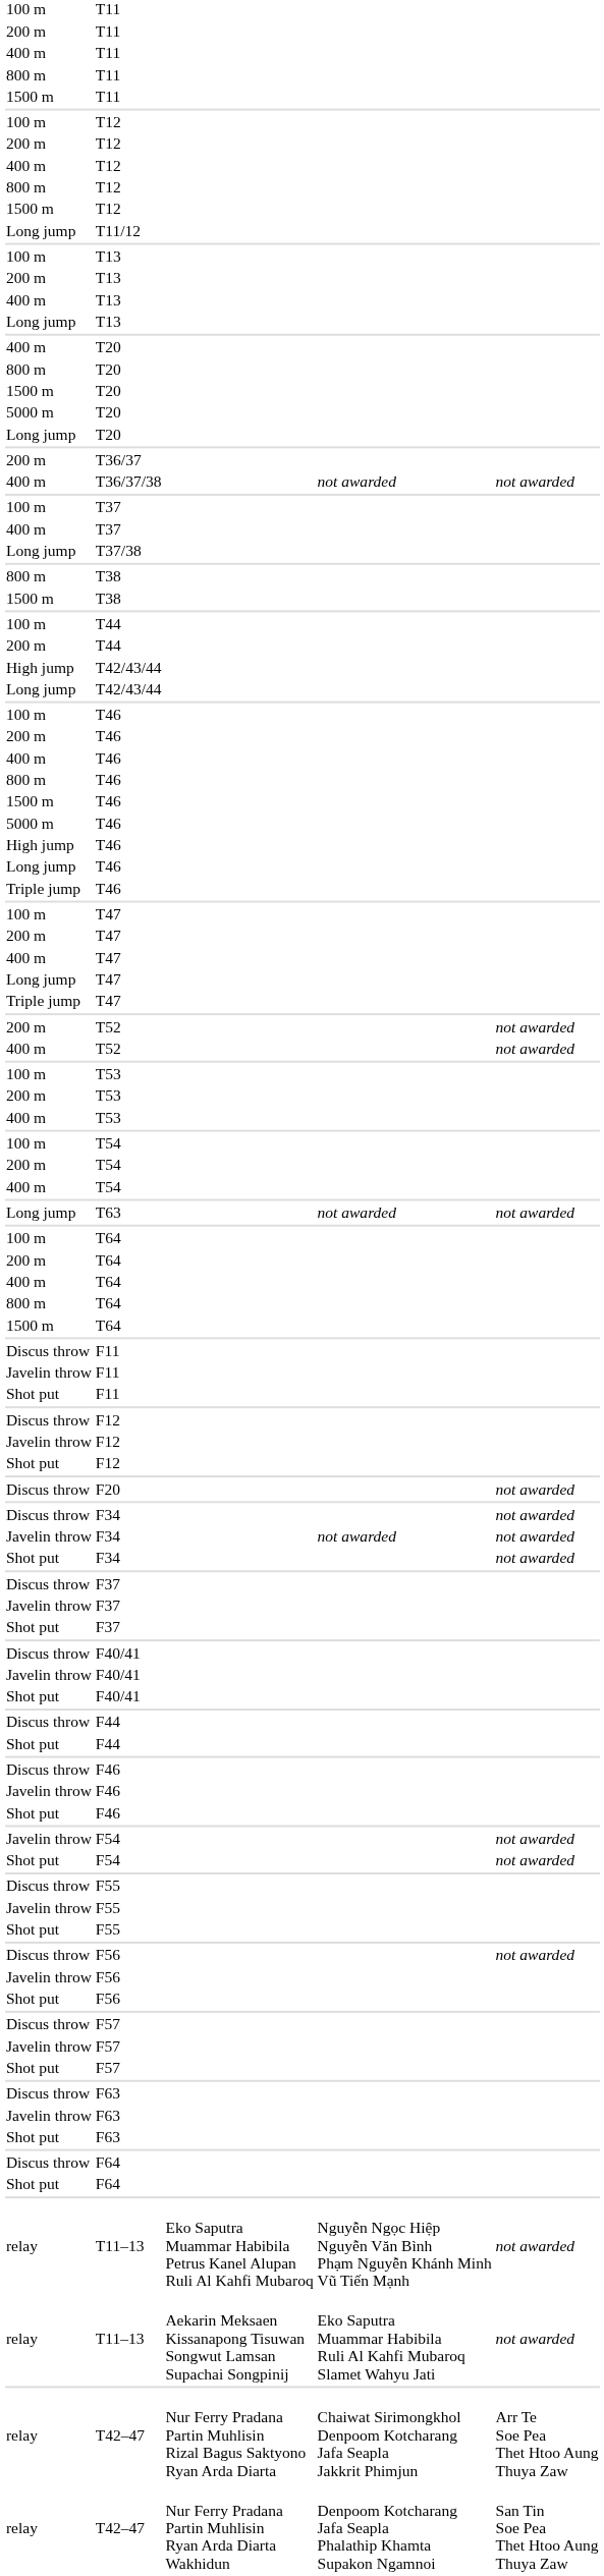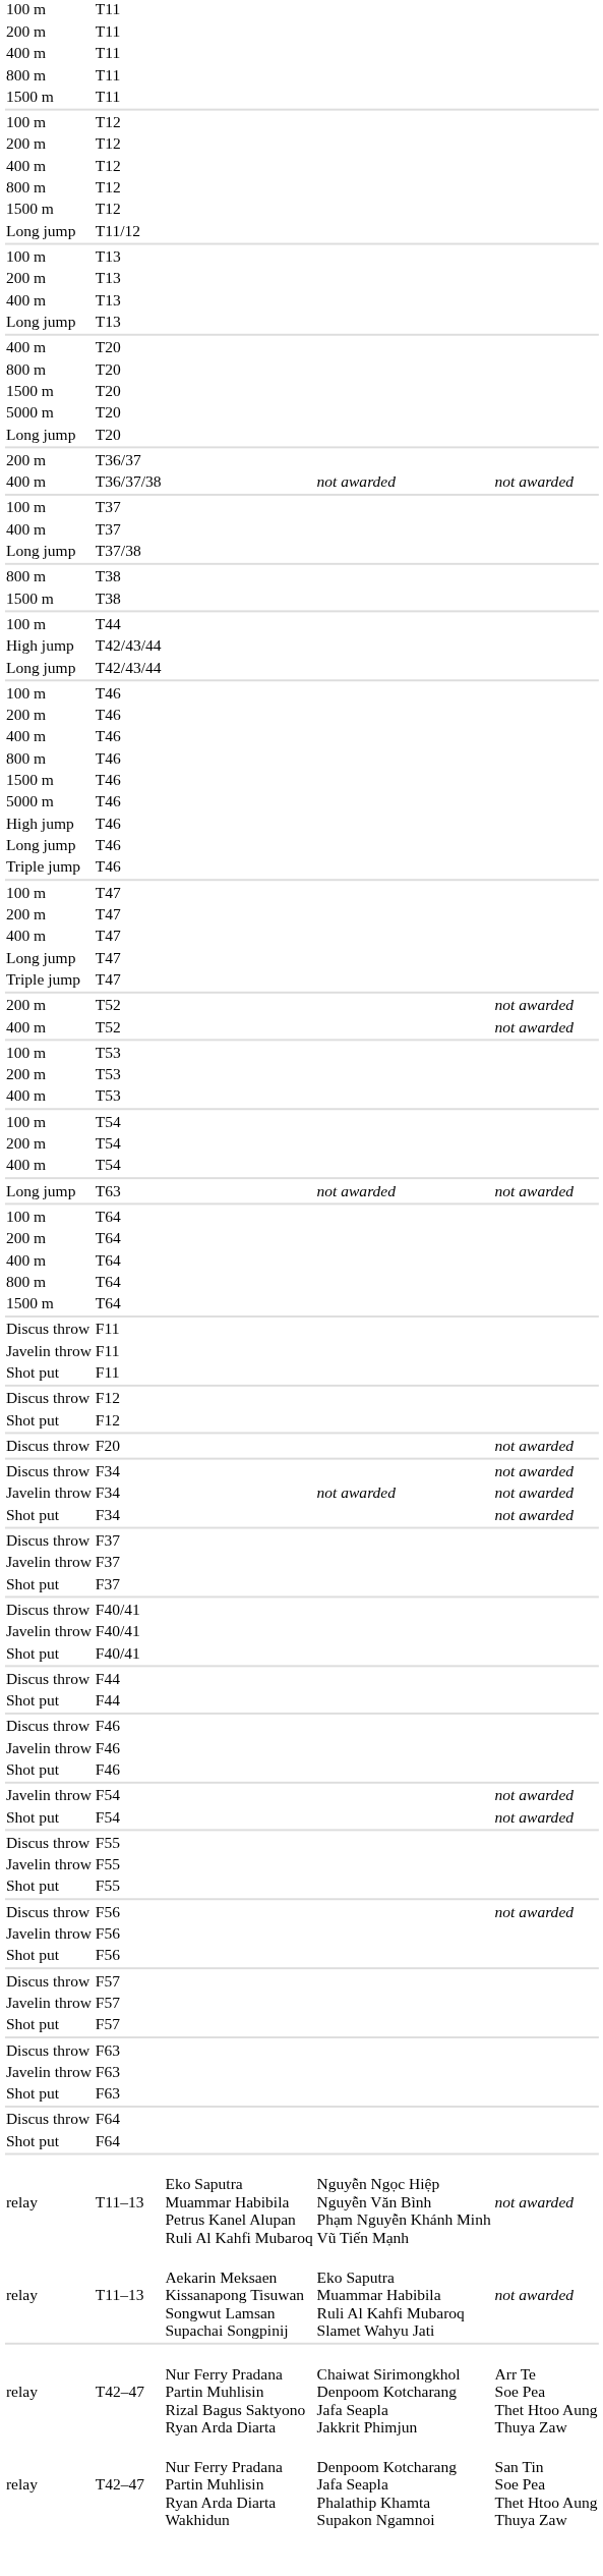 <table>
 <tr>
 <td>100 m</td>
 <td>T11</td>
 <td nowrap=true></td>
 <td nowrap=true></td>
 <td nowrap=true></td>
 </tr>
 <tr>
 <td>200 m</td>
 <td>T11</td>
 <td nowrap=true></td>
 <td nowrap=true></td>
 <td nowrap=true></td>
 </tr>
 <tr>
 <td>400 m</td>
 <td>T11</td>
 <td nowrap=true></td>
 <td nowrap=true></td>
 <td nowrap=true></td>
 </tr>
 <tr>
 <td>800 m</td>
 <td>T11</td>
 <td nowrap=true></td>
 <td nowrap=true></td>
 <td nowrap=true></td>
 </tr>
 <tr>
 <td>1500 m</td>
 <td>T11</td>
 <td nowrap=true></td>
 <td nowrap=true></td>
 <td nowrap=true></td>
 </tr>
 <tr>
 <td bgcolor=#dddddd colspan="5"></td>
 </tr>
 <tr>
 <td>100 m</td>
 <td>T12</td>
 <td nowrap=true></td>
 <td nowrap=true></td>
 <td nowrap=true></td>
 </tr>
 <tr>
 <td>200 m</td>
 <td>T12</td>
 <td nowrap=true></td>
 <td nowrap=true></td>
 <td nowrap=true></td>
 </tr>
 <tr>
 <td>400 m</td>
 <td>T12</td>
 <td nowrap=true></td>
 <td nowrap=true></td>
 <td nowrap=true></td>
 </tr>
 <tr>
 <td>800 m</td>
 <td>T12</td>
 <td nowrap=true></td>
 <td nowrap=true></td>
 <td nowrap=true></td>
 </tr>
 <tr>
 <td>1500 m</td>
 <td>T12</td>
 <td nowrap=true></td>
 <td nowrap=true></td>
 <td nowrap=true></td>
 </tr>
 <tr>
 <td>Long jump</td>
 <td>T11/12</td>
 <td nowrap=true></td>
 <td nowrap=true></td>
 <td nowrap=true></td>
 </tr>
 <tr>
 <td bgcolor=#dddddd colspan="5"></td>
 </tr>
 <tr>
 <td>100 m</td>
 <td>T13</td>
 <td nowrap=true></td>
 <td nowrap=true></td>
 <td nowrap=true></td>
 </tr>
 <tr>
 <td>200 m</td>
 <td>T13</td>
 <td nowrap=true></td>
 <td nowrap=true></td>
 <td nowrap=true></td>
 </tr>
 <tr>
 <td>400 m</td>
 <td>T13</td>
 <td nowrap=true></td>
 <td nowrap=true></td>
 <td nowrap=true></td>
 </tr>
 <tr>
 <td>Long jump</td>
 <td>T13</td>
 <td nowrap=true></td>
 <td nowrap=true></td>
 <td nowrap=true></td>
 </tr>
 <tr>
 <td bgcolor=#dddddd colspan="5"></td>
 </tr>
 <tr>
 <td>400 m</td>
 <td>T20</td>
 <td nowrap=true></td>
 <td nowrap=true></td>
 <td nowrap=true></td>
 </tr>
 <tr>
 <td>800 m</td>
 <td>T20</td>
 <td nowrap=true></td>
 <td nowrap=true></td>
 <td nowrap=true></td>
 </tr>
 <tr>
 <td>1500 m</td>
 <td>T20</td>
 <td nowrap=true></td>
 <td nowrap=true></td>
 <td nowrap=true></td>
 </tr>
 <tr>
 <td>5000 m</td>
 <td>T20</td>
 <td nowrap=true></td>
 <td nowrap=true></td>
 <td nowrap=true></td>
 </tr>
 <tr>
 <td>Long jump</td>
 <td>T20</td>
 <td nowrap=true></td>
 <td nowrap=true></td>
 <td nowrap=true></td>
 </tr>
 <tr>
 <td bgcolor=#dddddd colspan="5"></td>
 </tr>
 <tr>
 <td>200 m</td>
 <td>T36/37</td>
 <td nowrap=true></td>
 <td nowrap=true></td>
 <td nowrap=true></td>
 </tr>
 <tr>
 <td>400 m</td>
 <td>T36/37/38</td>
 <td nowrap=true></td>
 <td nowrap=true><em>not awarded</em></td>
 <td nowrap=true><em>not awarded</em></td>
 </tr>
 <tr>
 <td bgcolor=#dddddd colspan="5"></td>
 </tr>
 <tr>
 <td>100 m</td>
 <td>T37</td>
 <td nowrap=true></td>
 <td nowrap=true></td>
 <td nowrap=true></td>
 </tr>
 <tr>
 <td>400 m</td>
 <td>T37</td>
 <td nowrap=true></td>
 <td nowrap=true></td>
 <td nowrap=true></td>
 </tr>
 <tr>
 <td>Long jump</td>
 <td>T37/38</td>
 <td nowrap=true></td>
 <td nowrap=true></td>
 <td nowrap=true></td>
 </tr>
 <tr>
 <td bgcolor=#dddddd colspan="5"></td>
 </tr>
 <tr>
 <td>800 m</td>
 <td>T38</td>
 <td nowrap=true></td>
 <td nowrap=true></td>
 <td nowrap=true></td>
 </tr>
 <tr>
 <td>1500 m</td>
 <td>T38</td>
 <td nowrap=true></td>
 <td nowrap=true></td>
 <td nowrap=true></td>
 </tr>
 <tr>
 <td bgcolor=#dddddd colspan="5"></td>
 </tr>
 <tr>
 <td>100 m</td>
-<td>T44</td>
-<td nowrap=true></td>
-<td nowrap=true></td>
-<td nowrap=true></td>
-</tr>
-<tr>
-<td>200 m</td>
 <td>T44</td>
 <td nowrap=true></td>
 <td nowrap=true></td>
 <td nowrap=true></td>
 </tr>
 <tr>
 <td>High jump</td>
 <td>T42/43/44</td>
 <td nowrap=true></td>
 <td nowrap=true></td>
 <td nowrap=true></td>
 </tr>
 <tr>
 <td>Long jump</td>
 <td>T42/43/44</td>
 <td nowrap=true></td>
 <td nowrap=true></td>
 <td nowrap=true></td>
 </tr>
 <tr>
 <td bgcolor=#dddddd colspan="5"></td>
 </tr>
 <tr>
 <td>100 m</td>
 <td>T46</td>
 <td nowrap=true></td>
 <td nowrap=true></td>
 <td nowrap=true></td>
 </tr>
 <tr>
 <td>200 m</td>
 <td>T46</td>
 <td nowrap=true></td>
 <td nowrap=true></td>
 <td nowrap=true></td>
 </tr>
 <tr>
 <td>400 m</td>
 <td>T46</td>
 <td nowrap=true></td>
 <td nowrap=true></td>
 <td nowrap=true></td>
 </tr>
 <tr>
 <td>800 m</td>
 <td>T46</td>
 <td nowrap=true></td>
 <td nowrap=true></td>
 <td nowrap=true></td>
 </tr>
 <tr>
 <td>1500 m</td>
 <td>T46</td>
 <td nowrap=true></td>
 <td nowrap=true></td>
 <td nowrap=true></td>
 </tr>
 <tr>
 <td>5000 m</td>
 <td>T46</td>
 <td nowrap=true></td>
 <td nowrap=true></td>
 <td nowrap=true></td>
 </tr>
 <tr>
 <td>High jump</td>
 <td>T46</td>
 <td nowrap=true></td>
 <td nowrap=true></td>
 <td nowrap=true></td>
 </tr>
 <tr>
 <td>Long jump</td>
 <td>T46</td>
 <td nowrap=true></td>
 <td nowrap=true></td>
 <td nowrap=true></td>
 </tr>
 <tr>
 <td>Triple jump</td>
 <td>T46</td>
 <td nowrap=true></td>
 <td nowrap=true></td>
 <td nowrap=true></td>
 </tr>
 <tr>
 <td bgcolor=#dddddd colspan="5"></td>
 </tr>
 <tr>
 <td>100 m</td>
 <td>T47</td>
 <td nowrap=true></td>
 <td nowrap=true></td>
 <td nowrap=true></td>
 </tr>
 <tr>
 <td>200 m</td>
 <td>T47</td>
 <td nowrap=true></td>
 <td nowrap=true></td>
 <td nowrap=true></td>
 </tr>
 <tr>
 <td>400 m</td>
 <td>T47</td>
 <td nowrap=true></td>
 <td nowrap=true></td>
 <td nowrap=true></td>
 </tr>
 <tr>
 <td>Long jump</td>
 <td>T47</td>
 <td nowrap=true></td>
 <td nowrap=true></td>
 <td nowrap=true></td>
 </tr>
 <tr>
 <td>Triple jump</td>
 <td>T47</td>
 <td nowrap=true></td>
 <td nowrap=true></td>
 <td nowrap=true></td>
 </tr>
 <tr>
 <td bgcolor=#dddddd colspan="5"></td>
 </tr>
 <tr>
 <td>200 m</td>
 <td>T52</td>
 <td nowrap=true></td>
 <td nowrap=true></td>
 <td nowrap=true><em>not awarded</em></td>
 </tr>
 <tr>
 <td>400 m</td>
 <td>T52</td>
 <td nowrap=true></td>
 <td nowrap=true></td>
 <td nowrap=true><em>not awarded</em></td>
 </tr>
 <tr>
 <td bgcolor=#dddddd colspan="5"></td>
 </tr>
 <tr>
 <td>100 m</td>
 <td>T53</td>
 <td nowrap=true></td>
 <td nowrap=true></td>
 <td nowrap=true></td>
 </tr>
 <tr>
 <td>200 m</td>
 <td>T53</td>
 <td nowrap=true></td>
 <td nowrap=true></td>
 <td nowrap=true></td>
 </tr>
 <tr>
 <td>400 m</td>
 <td>T53</td>
 <td nowrap=true></td>
 <td nowrap=true></td>
 <td nowrap=true></td>
 </tr>
 <tr>
 <td bgcolor=#dddddd colspan="5"></td>
 </tr>
 <tr>
 <td>100 m</td>
 <td>T54</td>
 <td nowrap=true></td>
 <td nowrap=true></td>
 <td nowrap=true></td>
 </tr>
 <tr>
 <td>200 m</td>
 <td>T54</td>
 <td nowrap=true></td>
 <td nowrap=true></td>
 <td nowrap=true></td>
 </tr>
 <tr>
 <td>400 m</td>
 <td>T54</td>
 <td nowrap=true></td>
 <td nowrap=true></td>
 <td nowrap=true></td>
 </tr>
 <tr>
 <td bgcolor=#dddddd colspan="5"></td>
 </tr>
 <tr>
 <td>Long jump</td>
 <td>T63</td>
 <td nowrap=true></td>
 <td><em>not awarded</em></td>
 <td><em>not awarded</em></td>
 </tr>
 <tr>
 <td bgcolor=#dddddd colspan="5"></td>
 </tr>
 <tr>
 <td>100 m</td>
 <td>T64</td>
 <td nowrap=true></td>
 <td nowrap=true></td>
 <td nowrap=true></td>
 </tr>
 <tr>
 <td>200 m</td>
 <td>T64</td>
 <td nowrap=true></td>
 <td nowrap=true></td>
 <td nowrap=true></td>
 </tr>
 <tr>
 <td>400 m</td>
 <td>T64</td>
 <td nowrap=true></td>
 <td nowrap=true></td>
 <td nowrap=true></td>
 </tr>
 <tr>
 <td>800 m</td>
 <td>T64</td>
 <td nowrap=true></td>
 <td nowrap=true></td>
 <td nowrap=true></td>
 </tr>
 <tr>
 <td>1500 m</td>
 <td>T64</td>
 <td nowrap=true></td>
 <td nowrap=true></td>
 <td nowrap=true></td>
 </tr>
 <tr>
 <td bgcolor=#dddddd colspan="5"></td>
 </tr>
 <tr>
 <td>Discus throw</td>
 <td>F11</td>
 <td nowrap=true></td>
 <td nowrap=true></td>
 <td nowrap=true></td>
 </tr>
 <tr>
 <td>Javelin throw</td>
 <td>F11</td>
 <td nowrap=true></td>
 <td nowrap=true></td>
 <td nowrap=true></td>
 </tr>
 <tr>
 <td>Shot put</td>
 <td>F11</td>
 <td nowrap=true></td>
 <td nowrap=true></td>
 <td nowrap=true></td>
 </tr>
 <tr>
 <td bgcolor=#dddddd colspan="5"></td>
 </tr>
 <tr>
 <td>Discus throw</td>
-<td>F12</td>
-<td nowrap=true></td>
-<td nowrap=true></td>
-<td nowrap=true></td>
-</tr>
-<tr>
-<td>Javelin throw</td>
 <td>F12</td>
 <td nowrap=true></td>
 <td nowrap=true></td>
 <td nowrap=true></td>
 </tr>
 <tr>
 <td>Shot put</td>
 <td>F12</td>
 <td nowrap=true></td>
 <td nowrap=true></td>
 <td nowrap=true></td>
 </tr>
 <tr>
 <td bgcolor=#dddddd colspan="5"></td>
 </tr>
 <tr>
 <td>Discus throw</td>
 <td>F20</td>
 <td nowrap=true></td>
 <td nowrap=true></td>
 <td><em>not awarded</em></td>
 </tr>
 <tr>
 <td bgcolor=#dddddd colspan="5"></td>
 </tr>
 <tr>
 <td>Discus throw</td>
 <td>F34</td>
 <td nowrap=true></td>
 <td nowrap=true></td>
 <td><em>not awarded</em></td>
 </tr>
 <tr>
 <td>Javelin throw</td>
 <td>F34</td>
 <td nowrap=true></td>
 <td><em>not awarded</em></td>
 <td><em>not awarded</em></td>
 </tr>
 <tr>
 <td>Shot put</td>
 <td>F34</td>
 <td nowrap=true></td>
 <td nowrap=true></td>
 <td><em>not awarded</em></td>
 </tr>
 <tr>
 <td bgcolor=#dddddd colspan="5"></td>
 </tr>
 <tr>
 <td>Discus throw</td>
 <td>F37</td>
 <td nowrap=true></td>
 <td nowrap=true></td>
 <td nowrap=true></td>
 </tr>
 <tr>
 <td>Javelin throw</td>
 <td>F37</td>
 <td nowrap=true></td>
 <td nowrap=true></td>
 <td nowrap=true></td>
 </tr>
 <tr>
 <td>Shot put</td>
 <td>F37</td>
 <td nowrap=true></td>
 <td nowrap=true></td>
 <td nowrap=true></td>
 </tr>
 <tr>
 <td bgcolor=#dddddd colspan="5"></td>
 </tr>
 <tr>
 <td>Discus throw</td>
 <td>F40/41</td>
 <td nowrap=true></td>
 <td nowrap=true></td>
 <td nowrap=true></td>
 </tr>
 <tr>
 <td>Javelin throw</td>
 <td>F40/41</td>
 <td nowrap=true></td>
 <td nowrap=true></td>
 <td nowrap=true></td>
 </tr>
 <tr>
 <td>Shot put</td>
 <td>F40/41</td>
 <td nowrap=true></td>
 <td nowrap=true></td>
 <td nowrap=true></td>
 </tr>
 <tr>
 <td bgcolor=#dddddd colspan="5"></td>
 </tr>
 <tr>
 <td>Discus throw</td>
 <td>F44</td>
 <td nowrap=true></td>
 <td nowrap=true></td>
 <td nowrap=true></td>
 </tr>
 <tr>
 <td>Shot put</td>
 <td>F44</td>
 <td nowrap=true></td>
 <td nowrap=true></td>
 <td nowrap=true></td>
 </tr>
 <tr>
 <td bgcolor=#dddddd colspan="5"></td>
 </tr>
 <tr>
 <td>Discus throw</td>
 <td>F46</td>
 <td nowrap=true></td>
 <td nowrap=true></td>
 <td nowrap=true></td>
 </tr>
 <tr>
 <td>Javelin throw</td>
 <td>F46</td>
 <td nowrap=true></td>
 <td nowrap=true></td>
 <td nowrap=true></td>
 </tr>
 <tr>
 <td>Shot put</td>
 <td>F46</td>
 <td nowrap=true></td>
 <td nowrap=true></td>
 <td nowrap=true></td>
 </tr>
 <tr>
 <td bgcolor=#dddddd colspan="5"></td>
 </tr>
 <tr>
 <td>Javelin throw</td>
 <td>F54</td>
 <td nowrap=true></td>
 <td nowrap=true></td>
 <td><em>not awarded</em></td>
 </tr>
 <tr>
 <td>Shot put</td>
 <td>F54</td>
 <td nowrap=true></td>
 <td nowrap=true></td>
 <td><em>not awarded</em></td>
 </tr>
 <tr>
 <td bgcolor=#dddddd colspan="5"></td>
 </tr>
 <tr>
 <td>Discus throw</td>
 <td>F55</td>
 <td nowrap=true></td>
 <td nowrap=true></td>
 <td nowrap=true></td>
 </tr>
 <tr>
 <td>Javelin throw</td>
 <td>F55</td>
 <td nowrap=true></td>
 <td nowrap=true></td>
 <td nowrap=true></td>
 </tr>
 <tr>
 <td>Shot put</td>
 <td>F55</td>
 <td nowrap=true></td>
 <td nowrap=true></td>
 <td nowrap=true></td>
 </tr>
 <tr>
 <td bgcolor=#dddddd colspan="5"></td>
 </tr>
 <tr>
 <td>Discus throw</td>
 <td>F56</td>
 <td nowrap=true></td>
 <td nowrap=true></td>
 <td><em>not awarded</em></td>
 </tr>
 <tr>
 <td>Javelin throw</td>
 <td>F56</td>
 <td nowrap=true></td>
 <td nowrap=true></td>
 <td nowrap=true></td>
 </tr>
 <tr>
 <td>Shot put</td>
 <td>F56</td>
 <td nowrap=true></td>
 <td nowrap=true></td>
 <td nowrap=true></td>
 </tr>
 <tr>
 <td bgcolor=#dddddd colspan="5"></td>
 </tr>
 <tr>
 <td>Discus throw</td>
 <td>F57</td>
 <td nowrap=true></td>
 <td nowrap=true></td>
 <td nowrap=true></td>
 </tr>
 <tr>
 <td>Javelin throw</td>
 <td>F57</td>
 <td nowrap=true></td>
 <td nowrap=true></td>
 <td nowrap=true></td>
 </tr>
 <tr>
 <td>Shot put</td>
 <td>F57</td>
 <td nowrap=true></td>
 <td nowrap=true></td>
 <td nowrap=true></td>
 </tr>
 <tr>
 <td bgcolor=#dddddd colspan="5"></td>
 </tr>
 <tr>
 <td>Discus throw</td>
 <td>F63</td>
 <td nowrap=true></td>
 <td nowrap=true></td>
 <td nowrap=true></td>
 </tr>
 <tr>
 <td>Javelin throw</td>
 <td>F63</td>
 <td nowrap=true></td>
 <td nowrap=true></td>
 <td nowrap=true></td>
 </tr>
 <tr>
 <td>Shot put</td>
 <td>F63</td>
 <td nowrap=true></td>
 <td nowrap=true></td>
 <td nowrap=true></td>
 </tr>
 <tr>
 <td bgcolor=#dddddd colspan="5"></td>
 </tr>
 <tr>
 <td>Discus throw</td>
 <td>F64</td>
 <td nowrap=true></td>
 <td nowrap=true></td>
 <td nowrap=true></td>
 </tr>
 <tr>
 <td>Shot put</td>
 <td>F64</td>
 <td nowrap=true></td>
 <td nowrap=true></td>
 <td nowrap=true></td>
 </tr>
 <tr>
 <td bgcolor=#dddddd colspan="5"></td>
 </tr>
 <tr>
 <td> relay</td>
 <td>T11–13</td>
 <td nowrap=true><br>Eko Saputra<br>Muammar Habibila<br>Petrus Kanel Alupan<br>Ruli Al Kahfi Mubaroq</td>
 <td nowrap=true><br>Nguyễn Ngọc Hiệp<br>Nguyễn Văn Bình<br>Phạm Nguyễn Khánh Minh<br>Vũ Tiến Mạnh</td>
 <td><em>not awarded</em></td>
 </tr>
 <tr>
 <td> relay</td>
 <td>T11–13</td>
 <td nowrap=true><br>Aekarin Meksaen<br>Kissanapong Tisuwan<br>Songwut Lamsan<br>Supachai Songpinij</td>
 <td nowrap=true><br>Eko Saputra<br>Muammar Habibila<br>Ruli Al Kahfi Mubaroq<br>Slamet Wahyu Jati</td>
 <td><em>not awarded</em></td>
 </tr>
 <tr>
 <td bgcolor=#dddddd colspan="5"></td>
 </tr>
 <tr>
 <td> relay</td>
 <td>T42–47</td>
 <td nowrap=true><br>Nur Ferry Pradana<br>Partin Muhlisin<br>Rizal Bagus Saktyono<br>Ryan Arda Diarta</td>
 <td nowrap=true><br>Chaiwat Sirimongkhol<br>Denpoom Kotcharang<br>Jafa Seapla<br>Jakkrit Phimjun</td>
 <td nowrap=true><br> Arr Te<br>Soe Pea<br>Thet Htoo Aung<br>Thuya Zaw</td>
 </tr>
 <tr>
 <td> relay</td>
 <td>T42–47</td>
 <td nowrap=true><br>Nur Ferry Pradana<br>Partin Muhlisin<br>Ryan Arda Diarta<br>Wakhidun</td>
 <td nowrap=true><br>Denpoom Kotcharang<br>Jafa Seapla<br>Phalathip Khamta<br>Supakon Ngamnoi</td>
 <td nowrap=true><br>San Tin<br>Soe Pea<br>Thet Htoo Aung<br>Thuya Zaw</td>
 </tr>
 </table>
